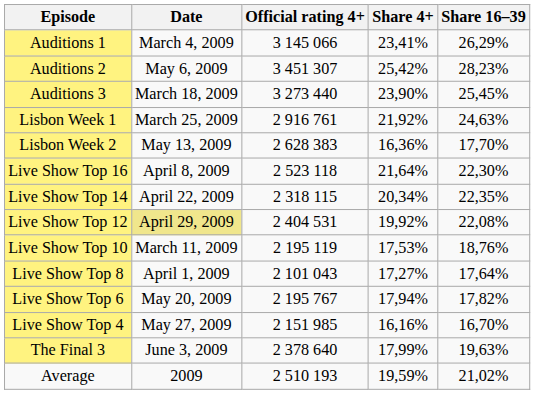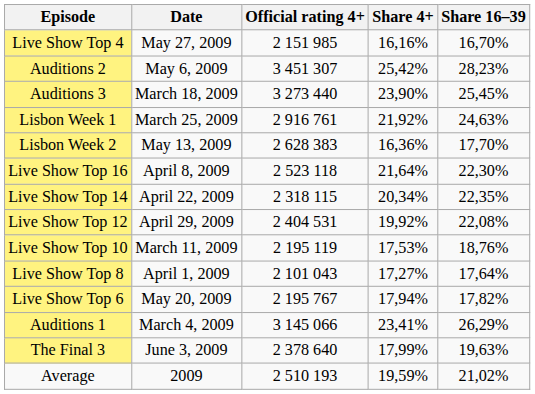 <table class="wikitable" style="font-size:100%; text-align:center">
 <tr>
 <th>Episode</th>
 <th>Date</th>
 <th>Official rating 4+</th>
 <th>Share 4+</th>
 <th>Share 16–39</th>
 </tr>
 <tr>
-<td style="background:#FFF380">Auditions 1</td>
-<td>March 4, 2009</td>
-<td>3 145 066</td>
-<td>23,41%</td>
-<td>26,29%</td>
+<td style="background:#FFF380">Live Show Top 4</td>
+<td>May 27, 2009</td>
+<td>2 151 985</td>
+<td>16,16%</td>
+<td>16,70%</td>
 </tr>
 <tr>
 <td style="background:#FFF380">Auditions 2</td>
 <td>May 6, 2009</td>
 <td>3 451 307</td>
 <td>25,42%</td>
 <td>28,23%</td>
 </tr>
 <tr>
 <td style="background:#FFF380">Auditions 3</td>
 <td>March 18, 2009</td>
 <td>3 273 440</td>
 <td>23,90%</td>
 <td>25,45%</td>
 </tr>
 <tr>
 <td style="background:#FFF380">Lisbon Week 1</td>
 <td>March 25, 2009</td>
 <td>2 916 761</td>
 <td>21,92%</td>
 <td>24,63%</td>
 </tr>
 <tr>
 <td style="background:#FFF380">Lisbon Week 2</td>
 <td>May 13, 2009</td>
 <td>2 628 383</td>
 <td>16,36%</td>
 <td>17,70%</td>
 </tr>
 <tr>
 <td style="background:#FFF380">Live Show Top 16</td>
 <td>April 8, 2009</td>
 <td>2 523 118</td>
 <td>21,64%</td>
 <td>22,30%</td>
 </tr>
 <tr>
 <td style="background:#FFF380">Live Show Top 14</td>
 <td>April 22, 2009</td>
 <td>2 318 115</td>
 <td>20,34%</td>
 <td>22,35%</td>
 </tr>
 <tr>
 <td style="background:#FFF380">Live Show Top 12</td>
-<td style="background: khaki;">April 29, 2009</td>
+<td>April 29, 2009</td>
 <td>2 404 531</td>
 <td>19,92%</td>
 <td>22,08%</td>
 </tr>
 <tr>
 <td style="background:#FFF380">Live Show Top 10</td>
 <td>March 11, 2009</td>
 <td>2 195 119</td>
 <td>17,53%</td>
 <td>18,76%</td>
 </tr>
 <tr>
 <td style="background:#FFF380">Live Show Top 8</td>
 <td>April 1, 2009</td>
 <td>2 101 043</td>
 <td>17,27%</td>
 <td>17,64%</td>
 </tr>
 <tr>
 <td style="background:#FFF380">Live Show Top 6</td>
 <td>May 20, 2009</td>
 <td>2 195 767</td>
 <td>17,94%</td>
 <td>17,82%</td>
 </tr>
 <tr>
-<td style="background:#FFF380">Live Show Top 4</td>
-<td>May 27, 2009</td>
-<td>2 151 985</td>
-<td>16,16%</td>
-<td>16,70%</td>
+<td style="background:#FFF380">Auditions 1</td>
+<td>March 4, 2009</td>
+<td>3 145 066</td>
+<td>23,41%</td>
+<td>26,29%</td>
 </tr>
 <tr>
 <td style="background:#FFF380">The Final 3</td>
 <td>June 3, 2009</td>
 <td>2 378 640</td>
 <td>17,99%</td>
 <td>19,63%</td>
 </tr>
 <tr>
 <td>Average</td>
 <td>2009</td>
 <td>2 510 193</td>
 <td>19,59%</td>
 <td>21,02%</td>
 </tr>
 </table>
